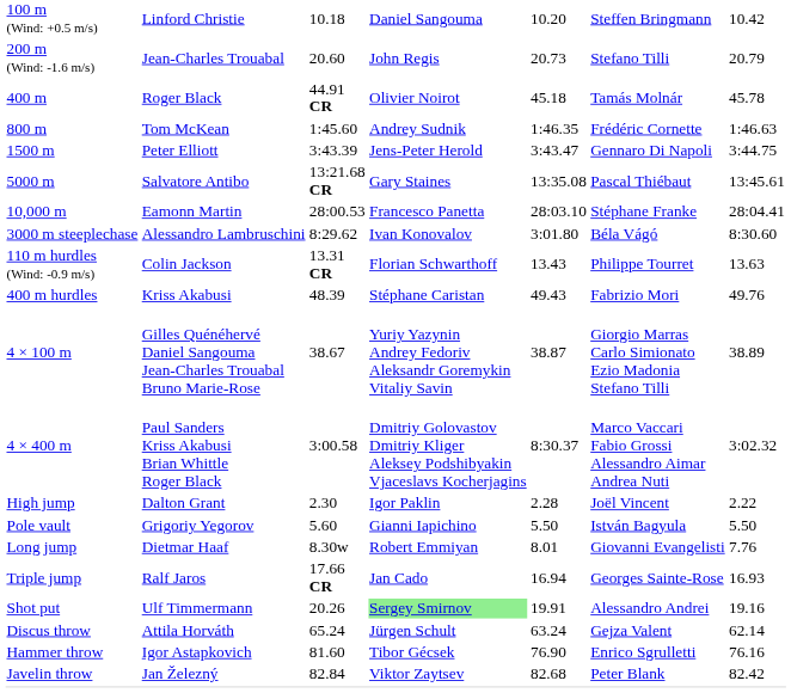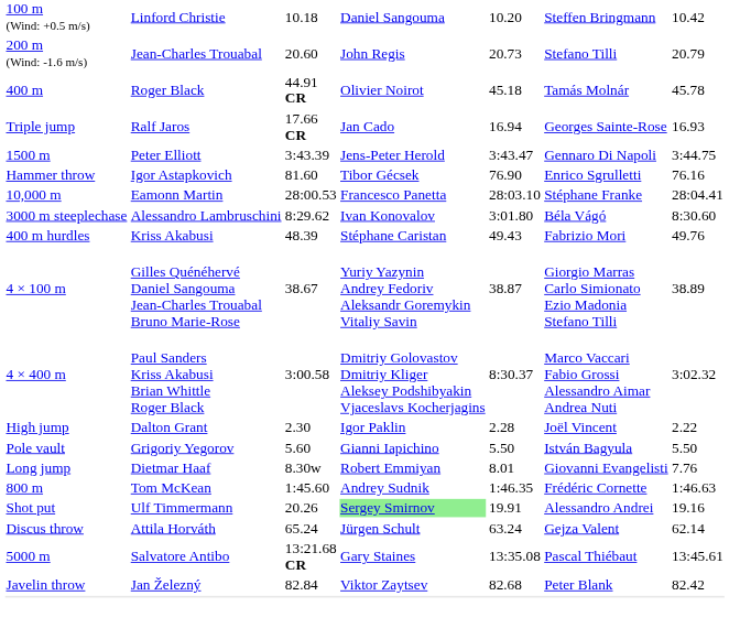 <table>
 <tr>
 <td><a href='#'>100 m</a><br><small>(Wind: +0.5 m/s)</small></td>
 <td><a href='#'>Linford Christie</a><br></td>
 <td>10.18</td>
 <td><a href='#'>Daniel Sangouma</a><br></td>
 <td>10.20</td>
 <td><a href='#'>Steffen Bringmann</a><br></td>
 <td>10.42</td>
 </tr>
 <tr>
 <td><a href='#'>200 m</a><br><small>(Wind: -1.6 m/s)</small></td>
 <td><a href='#'>Jean-Charles Trouabal</a><br></td>
 <td>20.60</td>
 <td><a href='#'>John Regis</a><br></td>
 <td>20.73</td>
 <td><a href='#'>Stefano Tilli</a><br></td>
 <td>20.79</td>
 </tr>
 <tr>
 <td><a href='#'>400 m</a></td>
 <td><a href='#'>Roger Black</a><br></td>
 <td>44.91<br><strong>CR</strong></td>
 <td><a href='#'>Olivier Noirot</a><br></td>
 <td>45.18</td>
 <td><a href='#'>Tamás Molnár</a><br></td>
 <td>45.78</td>
 </tr>
 <tr>
-<td><a href='#'>800 m</a></td>
-<td><a href='#'>Tom McKean</a><br></td>
-<td>1:45.60</td>
-<td><a href='#'>Andrey Sudnik</a><br></td>
-<td>1:46.35</td>
-<td><a href='#'>Frédéric Cornette</a><br></td>
-<td>1:46.63</td>
+<td><a href='#'>Triple jump</a></td>
+<td><a href='#'>Ralf Jaros</a><br></td>
+<td>17.66<br><strong>CR</strong></td>
+<td><a href='#'>Jan Cado</a><br></td>
+<td>16.94</td>
+<td><a href='#'>Georges Sainte-Rose</a><br></td>
+<td>16.93</td>
 </tr>
 <tr>
 <td><a href='#'>1500 m</a></td>
 <td><a href='#'>Peter Elliott</a><br></td>
 <td>3:43.39</td>
 <td><a href='#'>Jens-Peter Herold</a><br></td>
 <td>3:43.47</td>
 <td><a href='#'>Gennaro Di Napoli</a><br></td>
 <td>3:44.75</td>
 </tr>
 <tr>
-<td><a href='#'>5000 m</a></td>
-<td><a href='#'>Salvatore Antibo</a><br></td>
-<td>13:21.68<br><strong>CR</strong></td>
-<td><a href='#'>Gary Staines</a><br></td>
-<td>13:35.08</td>
-<td><a href='#'>Pascal Thiébaut</a><br></td>
-<td>13:45.61</td>
+<td><a href='#'>Hammer throw</a></td>
+<td><a href='#'>Igor Astapkovich</a><br></td>
+<td>81.60</td>
+<td><a href='#'>Tibor Gécsek</a><br></td>
+<td>76.90</td>
+<td><a href='#'>Enrico Sgrulletti</a><br></td>
+<td>76.16</td>
 </tr>
 <tr>
 <td><a href='#'>10,000 m</a></td>
 <td><a href='#'>Eamonn Martin</a><br></td>
 <td>28:00.53</td>
 <td><a href='#'>Francesco Panetta</a><br></td>
 <td>28:03.10</td>
 <td><a href='#'>Stéphane Franke</a><br></td>
 <td>28:04.41</td>
 </tr>
 <tr>
 <td><a href='#'>3000 m steeplechase</a></td>
 <td><a href='#'>Alessandro Lambruschini</a><br></td>
 <td>8:29.62</td>
 <td><a href='#'>Ivan Konovalov</a><br></td>
 <td>3:01.80</td>
 <td><a href='#'>Béla Vágó</a><br></td>
 <td>8:30.60</td>
-</tr>
-<tr>
-<td><a href='#'>110 m hurdles</a><br><small>(Wind: -0.9 m/s)</small></td>
-<td><a href='#'>Colin Jackson</a><br></td>
-<td>13.31<br><strong>CR</strong></td>
-<td><a href='#'>Florian Schwarthoff</a><br></td>
-<td>13.43</td>
-<td><a href='#'>Philippe Tourret</a><br></td>
-<td>13.63</td>
 </tr>
 <tr>
 <td><a href='#'>400 m hurdles</a></td>
 <td><a href='#'>Kriss Akabusi</a><br></td>
 <td>48.39</td>
 <td><a href='#'>Stéphane Caristan</a><br></td>
 <td>49.43</td>
 <td><a href='#'>Fabrizio Mori</a><br></td>
 <td>49.76</td>
 </tr>
 <tr>
 <td><a href='#'>4 × 100 m</a></td>
 <td><br><a href='#'>Gilles Quénéhervé</a><br><a href='#'>Daniel Sangouma</a><br><a href='#'>Jean-Charles Trouabal</a><br><a href='#'>Bruno Marie-Rose</a></td>
 <td>38.67</td>
 <td><br><a href='#'>Yuriy Yazynin</a><br><a href='#'>Andrey Fedoriv</a><br><a href='#'>Aleksandr Goremykin</a><br><a href='#'>Vitaliy Savin</a></td>
 <td>38.87</td>
 <td><br><a href='#'>Giorgio Marras</a><br><a href='#'>Carlo Simionato</a><br><a href='#'>Ezio Madonia</a><br><a href='#'>Stefano Tilli</a></td>
 <td>38.89</td>
 </tr>
 <tr>
 <td><a href='#'>4 × 400 m</a></td>
 <td><br><a href='#'>Paul Sanders</a><br><a href='#'>Kriss Akabusi</a><br><a href='#'>Brian Whittle</a><br><a href='#'>Roger Black</a></td>
 <td>3:00.58</td>
 <td><br><a href='#'>Dmitriy Golovastov</a><br><a href='#'>Dmitriy Kliger</a><br><a href='#'>Aleksey Podshibyakin</a><br><a href='#'>Vjaceslavs Kocherjagins</a></td>
 <td>8:30.37</td>
 <td><br><a href='#'>Marco Vaccari</a><br><a href='#'>Fabio Grossi</a><br><a href='#'>Alessandro Aimar</a><br><a href='#'>Andrea Nuti</a></td>
 <td>3:02.32</td>
 </tr>
 <tr>
 <td><a href='#'>High jump</a></td>
 <td><a href='#'>Dalton Grant</a><br></td>
 <td>2.30</td>
 <td><a href='#'>Igor Paklin</a><br></td>
 <td>2.28</td>
 <td><a href='#'>Joël Vincent</a><br></td>
 <td>2.22</td>
 </tr>
 <tr>
 <td><a href='#'>Pole vault</a></td>
 <td><a href='#'>Grigoriy Yegorov</a><br></td>
 <td>5.60</td>
 <td><a href='#'>Gianni Iapichino</a><br></td>
 <td>5.50</td>
 <td><a href='#'>István Bagyula</a><br></td>
 <td>5.50</td>
 </tr>
 <tr>
 <td><a href='#'>Long jump</a></td>
 <td><a href='#'>Dietmar Haaf</a><br></td>
 <td>8.30w</td>
 <td><a href='#'>Robert Emmiyan</a><br></td>
 <td>8.01</td>
 <td><a href='#'>Giovanni Evangelisti</a><br></td>
 <td>7.76</td>
 </tr>
 <tr>
-<td><a href='#'>Triple jump</a></td>
-<td><a href='#'>Ralf Jaros</a><br></td>
-<td>17.66<br><strong>CR</strong></td>
-<td><a href='#'>Jan Cado</a><br></td>
-<td>16.94</td>
-<td><a href='#'>Georges Sainte-Rose</a><br></td>
-<td>16.93</td>
+<td><a href='#'>800 m</a></td>
+<td><a href='#'>Tom McKean</a><br></td>
+<td>1:45.60</td>
+<td><a href='#'>Andrey Sudnik</a><br></td>
+<td>1:46.35</td>
+<td><a href='#'>Frédéric Cornette</a><br></td>
+<td>1:46.63</td>
 </tr>
 <tr>
 <td><a href='#'>Shot put</a></td>
 <td><a href='#'>Ulf Timmermann</a><br></td>
 <td>20.26</td>
 <td style="background: lightgreen;"><a href='#'>Sergey Smirnov</a><br></td>
 <td>19.91</td>
 <td><a href='#'>Alessandro Andrei</a><br></td>
 <td>19.16</td>
 </tr>
 <tr>
 <td><a href='#'>Discus throw</a></td>
 <td><a href='#'>Attila Horváth</a><br></td>
 <td>65.24</td>
 <td><a href='#'>Jürgen Schult</a><br></td>
 <td>63.24</td>
 <td><a href='#'>Gejza Valent</a><br></td>
 <td>62.14</td>
 </tr>
 <tr>
-<td><a href='#'>Hammer throw</a></td>
-<td><a href='#'>Igor Astapkovich</a><br></td>
-<td>81.60</td>
-<td><a href='#'>Tibor Gécsek</a><br></td>
-<td>76.90</td>
-<td><a href='#'>Enrico Sgrulletti</a><br></td>
-<td>76.16</td>
+<td><a href='#'>5000 m</a></td>
+<td><a href='#'>Salvatore Antibo</a><br></td>
+<td>13:21.68<br><strong>CR</strong></td>
+<td><a href='#'>Gary Staines</a><br></td>
+<td>13:35.08</td>
+<td><a href='#'>Pascal Thiébaut</a><br></td>
+<td>13:45.61</td>
 </tr>
 <tr>
 <td><a href='#'>Javelin throw</a></td>
 <td><a href='#'>Jan Železný</a><br></td>
 <td>82.84</td>
 <td><a href='#'>Viktor Zaytsev</a><br></td>
 <td>82.68</td>
 <td><a href='#'>Peter Blank</a><br></td>
 <td>82.42</td>
 </tr>
 <tr style="background:#e8e8e8;">
 <td colspan=7></td>
 </tr>
 </table>
